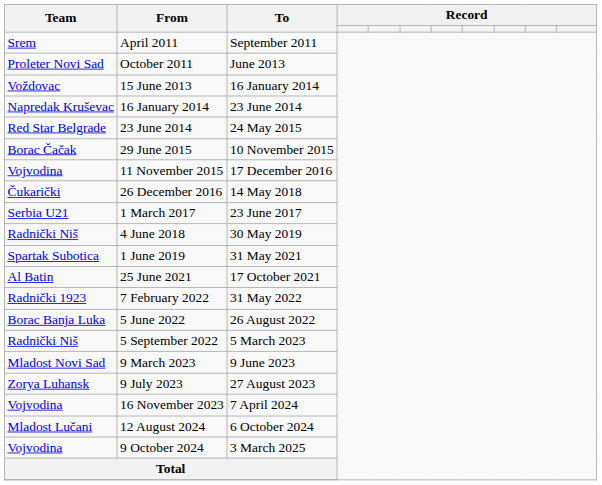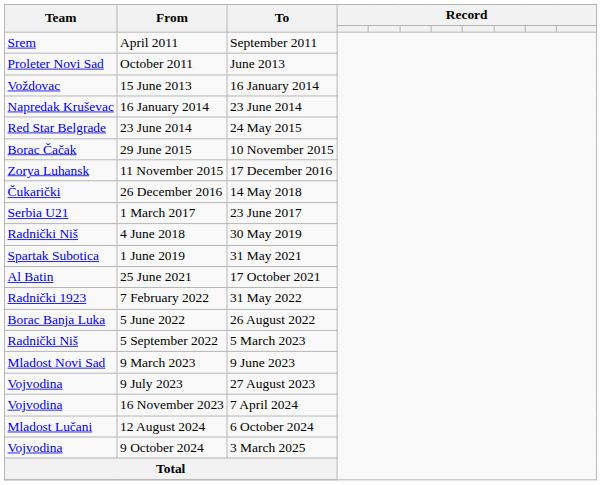 <table class="wikitable" style="text-align:center">
 <tr>
 <th rowspan="2">Team</th>
 <th rowspan="2">From</th>
 <th rowspan="2">To</th>
 <th colspan="8">Record</th>
 </tr>
 <tr>
 <th width=30></th>
 <th width=30></th>
 <th width=30></th>
 <th width=30></th>
 <th width=30></th>
 <th width=30></th>
 <th width=30></th>
 <th width=40></th>
 </tr>
 <tr>
 <td align=left><a href='#'>Srem</a></td>
 <td align=left>April 2011</td>
 <td align=left>September 2011<br></td>
 </tr>
 <tr>
 <td align=left><a href='#'>Proleter Novi Sad</a></td>
 <td align=left>October 2011</td>
 <td align=left>June 2013<br></td>
 </tr>
 <tr>
 <td align=left><a href='#'>Voždovac</a></td>
 <td align=left>15 June 2013</td>
 <td align=left>16 January 2014<br></td>
 </tr>
 <tr>
 <td align=left><a href='#'>Napredak Kruševac</a></td>
 <td align=left>16 January 2014</td>
 <td align=left>23 June 2014<br></td>
 </tr>
 <tr>
 <td align=left><a href='#'>Red Star Belgrade</a></td>
 <td align=left>23 June 2014</td>
 <td align=left>24 May 2015<br></td>
 </tr>
 <tr>
 <td align=left><a href='#'>Borac Čačak</a></td>
 <td align=left>29 June 2015</td>
 <td align=left>10 November 2015<br></td>
 </tr>
 <tr>
-<td align=left><a href='#'>Vojvodina</a></td>
+<td align=left><a href='#'>Zorya Luhansk</a></td>
 <td align=left>11 November 2015</td>
 <td align=left>17 December 2016<br></td>
 </tr>
 <tr>
 <td align=left><a href='#'>Čukarički</a></td>
 <td align=left>26 December 2016</td>
 <td align=left>14 May 2018<br></td>
 </tr>
 <tr>
 <td align=left><a href='#'>Serbia U21</a></td>
 <td align=left>1 March 2017</td>
 <td align=left>23 June 2017<br></td>
 </tr>
 <tr>
 <td align=left><a href='#'>Radnički Niš</a></td>
 <td align=left>4 June 2018</td>
 <td align=left>30 May 2019<br></td>
 </tr>
 <tr>
 <td align=left><a href='#'>Spartak Subotica</a></td>
 <td align=left>1 June 2019</td>
 <td align=left>31 May 2021<br></td>
 </tr>
 <tr>
 <td align=left><a href='#'>Al Batin</a></td>
 <td align=left>25 June 2021</td>
 <td align=left>17 October 2021<br></td>
 </tr>
 <tr>
 <td align=left><a href='#'>Radnički 1923</a></td>
 <td align=left>7 February 2022</td>
 <td align=left>31 May 2022<br></td>
 </tr>
 <tr>
 <td align=left><a href='#'>Borac Banja Luka</a></td>
 <td align=left>5 June 2022</td>
 <td align=left>26 August 2022<br></td>
 </tr>
 <tr>
 <td align=left><a href='#'>Radnički Niš</a></td>
 <td align=left>5 September 2022</td>
 <td align=left>5 March 2023<br></td>
 </tr>
 <tr>
 <td align=left><a href='#'>Mladost Novi Sad</a></td>
 <td align=left>9 March 2023</td>
 <td align=left>9 June 2023<br></td>
 </tr>
 <tr>
-<td align=left><a href='#'>Zorya Luhansk</a></td>
+<td align=left><a href='#'>Vojvodina</a></td>
 <td align=left>9 July 2023</td>
 <td align=left>27 August 2023<br></td>
 </tr>
 <tr>
 <td align=left><a href='#'>Vojvodina</a></td>
 <td align=left>16 November 2023</td>
 <td align=left>7 April 2024<br></td>
 </tr>
 <tr>
 <td align=left><a href='#'>Mladost Lučani</a></td>
 <td align=left>12 August 2024</td>
 <td align=left>6 October 2024<br></td>
 </tr>
 <tr>
 <td align=left><a href='#'>Vojvodina</a></td>
 <td align=left>9 October 2024</td>
 <td align=left>3 March 2025<br></td>
 </tr>
 <tr>
 <th colspan="3">Total<br></th>
 </tr>
 <tr>
 </tr>
 </table>
